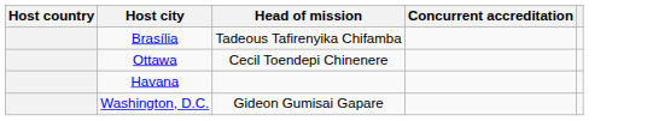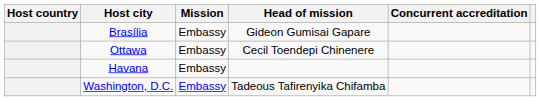 <table class="wikitable plainrowheaders" style="text-align:center;">
 <tr>
 <th scope="col">Host country</th>
 <th scope="col">Host city</th>
+<th scope="col">Mission</th>
 <th scope="col">Head of mission</th>
 <th scope="col">Concurrent accreditation</th>
 <th scope="col"></th>
 </tr>
 <tr>
 <th scope="row"></th>
 <td><a href='#'>Brasília</a></td>
-<td>Tadeous Tafirenyika Chifamba</td>
+<td>Embassy</td>
+<td>Gideon Gumisai Gapare</td>
 <td></td>
 <td></td>
 </tr>
 <tr>
 <th scope="row"></th>
 <td><a href='#'>Ottawa</a></td>
+<td>Embassy</td>
 <td>Cecil Toendepi Chinenere</td>
 <td></td>
 <td></td>
 </tr>
 <tr>
 <th scope="row"></th>
 <td><a href='#'>Havana</a></td>
+<td>Embassy</td>
 <td></td>
 <td></td>
 <td></td>
 </tr>
 <tr>
 <th scope="row"></th>
 <td><a href='#'>Washington, D.C.</a></td>
-<td>Gideon Gumisai Gapare</td>
+<td><a href='#'>Embassy</a></td>
+<td>Tadeous Tafirenyika Chifamba</td>
 <td></td>
 <td></td>
 </tr>
 </table>
